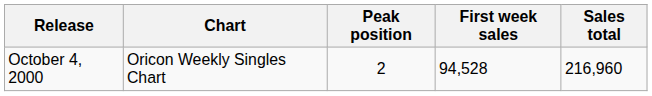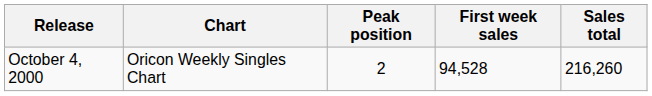 <table class="wikitable" width="650px">
 <tr>
 <th>Release</th>
 <th>Chart</th>
 <th>Peak position</th>
 <th>First week sales</th>
 <th>Sales total</th>
 </tr>
 <tr>
 <td>October 4, 2000</td>
 <td>Oricon Weekly Singles Chart</td>
 <td align="center">2</td>
 <td>94,528</td>
-<td>216,960</td>
+<td>216,260</td>
 </tr>
 </table>
